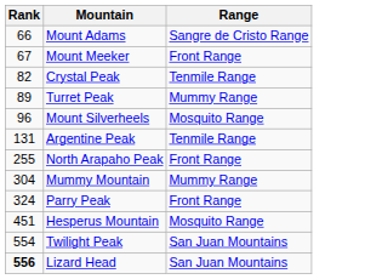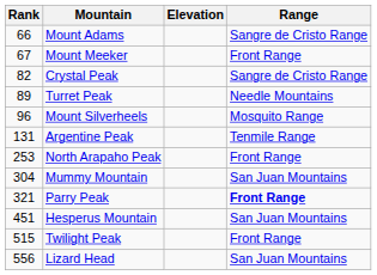 <table class="wikitable">
 <tr>
 <th>Rank</th>
 <th>Mountain</th>
+<th>Elevation</th>
 <th>Range</th>
 </tr>
 <tr>
 <td align=center>66</td>
 <td><a href='#'>Mount Adams</a></td>
+<td></td>
 <td><a href='#'>Sangre de Cristo Range</a></td>
 </tr>
 <tr>
 <td align=center>67</td>
 <td><a href='#'>Mount Meeker</a></td>
+<td></td>
 <td><a href='#'>Front Range</a></td>
 </tr>
 <tr>
 <td align=center>82</td>
 <td><a href='#'>Crystal Peak</a></td>
-<td><a href='#'>Tenmile Range</a></td>
+<td></td>
+<td><a href='#'>Sangre de Cristo Range</a></td>
 </tr>
 <tr>
 <td align=center>89</td>
 <td><a href='#'>Turret Peak</a></td>
-<td><a href='#'>Mummy Range</a></td>
+<td></td>
+<td><a href='#'>Needle Mountains</a></td>
 </tr>
 <tr>
 <td align=center>96</td>
 <td><a href='#'>Mount Silverheels</a></td>
+<td></td>
 <td><a href='#'>Mosquito Range</a></td>
 </tr>
 <tr>
 <td align=center>131</td>
 <td><a href='#'>Argentine Peak</a></td>
+<td></td>
 <td><a href='#'>Tenmile Range</a></td>
 </tr>
 <tr>
-<td align=center>255</td>
+<td align=center>253</td>
 <td><a href='#'>North Arapaho Peak</a></td>
+<td></td>
 <td><a href='#'>Front Range</a></td>
 </tr>
 <tr>
 <td align=center>304</td>
 <td><a href='#'>Mummy Mountain</a></td>
-<td><a href='#'>Mummy Range</a></td>
+<td></td>
+<td><a href='#'>San Juan Mountains</a></td>
 </tr>
 <tr>
-<td align=center>324</td>
+<td align=center>321</td>
 <td><a href='#'>Parry Peak</a></td>
-<td><a href='#'>Front Range</a></td>
+<td></td>
+<td><strong><a href='#'>Front Range</a></strong></td>
 </tr>
 <tr>
 <td align=center>451</td>
 <td><a href='#'>Hesperus Mountain</a></td>
-<td><a href='#'>Mosquito Range</a></td>
-</tr>
-<tr>
-<td align=center>554</td>
-<td><a href='#'>Twilight Peak</a></td>
+<td></td>
 <td><a href='#'>San Juan Mountains</a></td>
 </tr>
 <tr>
-<td align=center><strong>556</strong></td>
+<td align=center>515</td>
+<td><a href='#'>Twilight Peak</a></td>
+<td></td>
+<td><a href='#'>Front Range</a></td>
+</tr>
+<tr>
+<td align=center>556</td>
 <td><a href='#'>Lizard Head</a></td>
+<td></td>
 <td><a href='#'>San Juan Mountains</a></td>
 </tr>
 </table>
